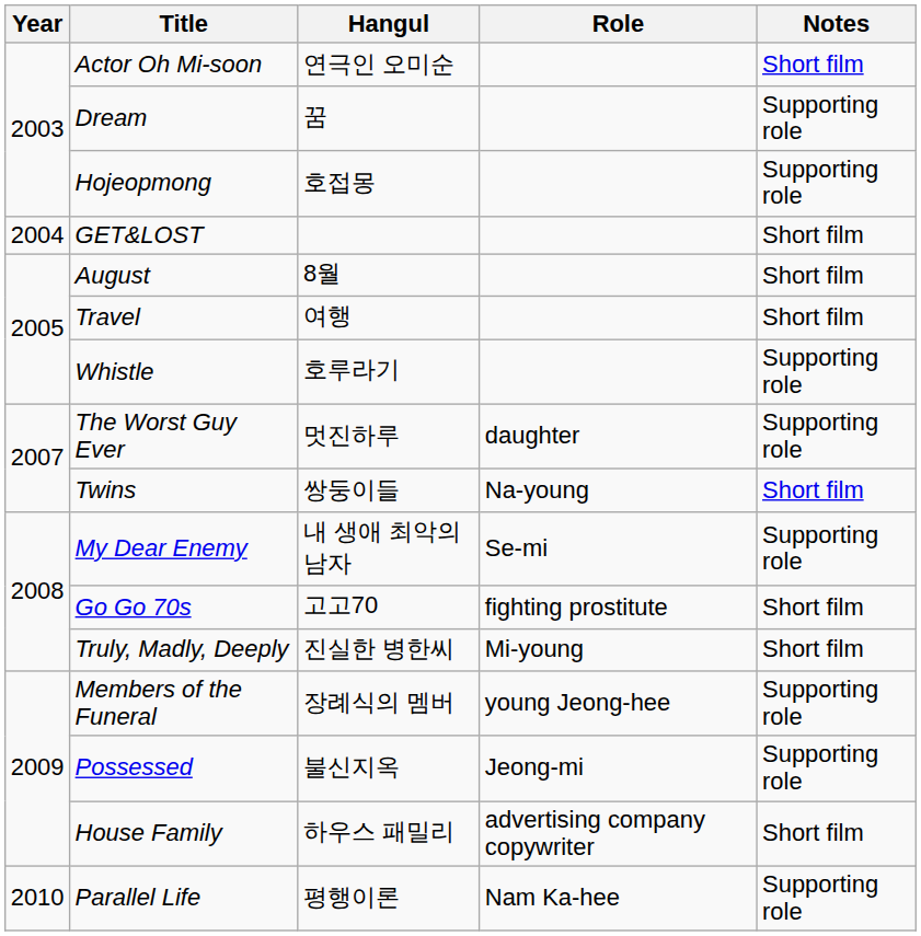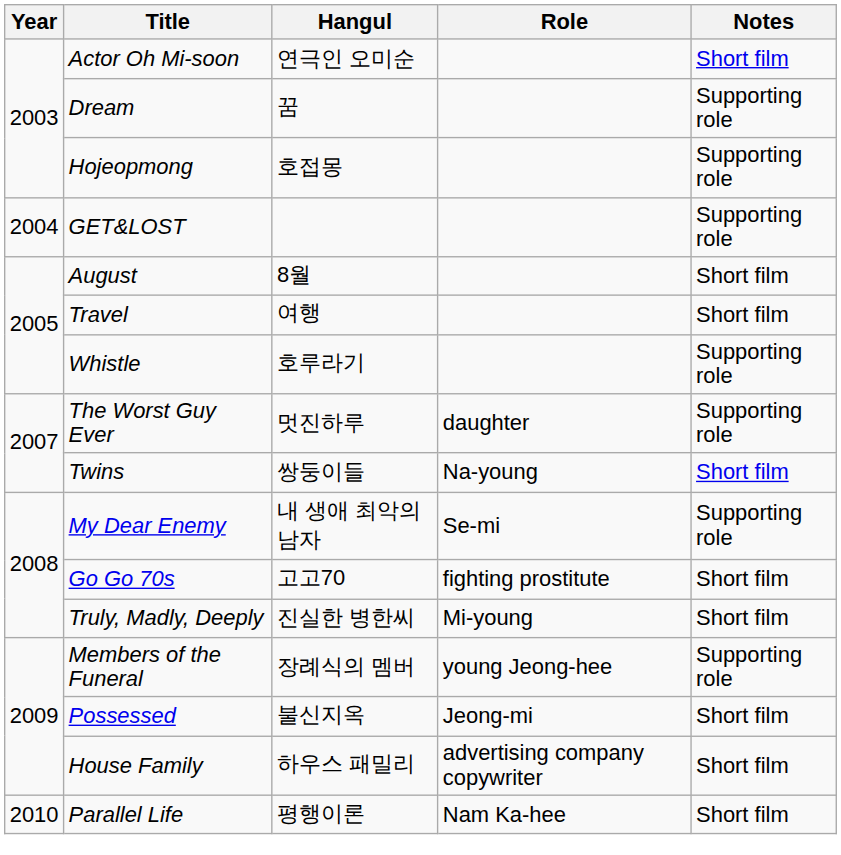 <table class = "wikitable">
 <tr>
 <th>Year</th>
 <th>Title</th>
 <th>Hangul</th>
 <th>Role</th>
 <th>Notes</th>
 </tr>
 <tr>
 <td rowspan=3>2003</td>
 <td><em>Actor Oh Mi-soon</em></td>
 <td>연극인 오미순</td>
 <td></td>
 <td><a href='#'>Short film</a></td>
 </tr>
 <tr>
 <td><em>Dream</em></td>
 <td>꿈</td>
 <td></td>
 <td>Supporting role</td>
 </tr>
 <tr>
 <td><em>Hojeopmong</em></td>
 <td>호접몽</td>
 <td></td>
 <td>Supporting role</td>
 </tr>
 <tr>
 <td>2004</td>
 <td><em>GET&LOST</em></td>
 <td></td>
 <td></td>
-<td>Short film</td>
+<td>Supporting role</td>
 </tr>
 <tr>
 <td rowspan=3>2005</td>
 <td><em>August</em></td>
 <td>8월</td>
 <td></td>
 <td>Short film</td>
 </tr>
 <tr>
 <td><em>Travel</em></td>
 <td>여행</td>
 <td></td>
 <td>Short film</td>
 </tr>
 <tr>
 <td><em>Whistle</em></td>
 <td>호루라기</td>
 <td></td>
 <td>Supporting role</td>
 </tr>
 <tr>
 <td rowspan=2>2007</td>
 <td><em>The Worst Guy Ever</em></td>
 <td>멋진하루</td>
 <td>daughter</td>
 <td>Supporting role</td>
 </tr>
 <tr>
 <td><em>Twins</em></td>
 <td>쌍둥이들</td>
 <td>Na-young</td>
 <td><a href='#'>Short film</a></td>
 </tr>
 <tr>
 <td rowspan=3>2008</td>
 <td><em><a href='#'>My Dear Enemy</a></em></td>
 <td>내 생애 최악의 남자</td>
 <td>Se-mi</td>
 <td>Supporting role</td>
 </tr>
 <tr>
 <td><em><a href='#'>Go Go 70s</a></em></td>
 <td>고고70</td>
 <td>fighting prostitute</td>
 <td>Short film</td>
 </tr>
 <tr>
 <td><em>Truly, Madly, Deeply</em></td>
 <td>진실한 병한씨</td>
 <td>Mi-young</td>
 <td>Short film</td>
 </tr>
 <tr>
 <td rowspan=3>2009</td>
 <td><em>Members of the Funeral</em></td>
 <td>장례식의 멤버</td>
 <td>young Jeong-hee</td>
 <td>Supporting role</td>
 </tr>
 <tr>
 <td><em><a href='#'>Possessed</a></em></td>
 <td>불신지옥</td>
 <td>Jeong-mi</td>
-<td>Supporting role</td>
+<td>Short film</td>
 </tr>
 <tr>
 <td><em>House Family</em></td>
 <td>하우스 패밀리</td>
 <td>advertising company copywriter</td>
 <td>Short film</td>
 </tr>
 <tr>
 <td>2010</td>
 <td><em>Parallel Life</em></td>
 <td>평행이론</td>
 <td>Nam Ka-hee</td>
-<td>Supporting role</td>
+<td>Short film</td>
 </tr>
 </table>
